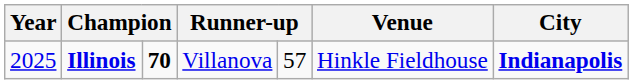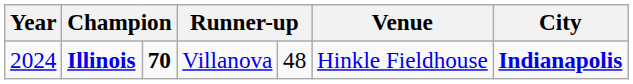 <table class="wikitable">
 <tr>
 <th scope="col">Year</th>
 <th colspan="2" scope="col">Champion</th>
 <th colspan="2" scope="col">Runner-up</th>
 <th scope="col">Venue</th>
 <th scope="col">City</th>
 </tr>
 <tr>
-<td><a href='#'>2025</a></td>
+<td><a href='#'>2024</a></td>
 <td><strong><a href='#'>Illinois</a></strong></td>
 <td><strong>70</strong></td>
 <td><a href='#'>Villanova</a></td>
-<td>57</td>
+<td>48</td>
 <td><a href='#'>Hinkle Fieldhouse</a></td>
 <td><strong><a href='#'>Indianapolis</a></strong></td>
 </tr>
 </table>
